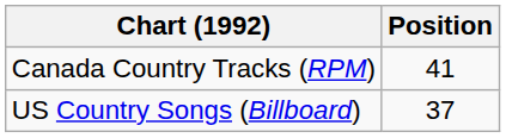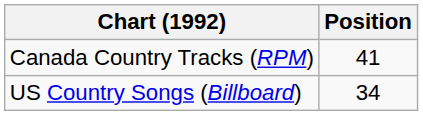 <table class="wikitable sortable">
 <tr>
 <th scope="col">Chart (1992)</th>
 <th scope="col">Position</th>
 </tr>
 <tr>
 <td>Canada Country Tracks (<em><a href='#'>RPM</a></em>)</td>
 <td align="center">41</td>
 </tr>
 <tr>
 <td>US <a href='#'>Country Songs</a> (<em><a href='#'>Billboard</a></em>)</td>
-<td align="center">37</td>
+<td align="center">34</td>
 </tr>
 </table>
